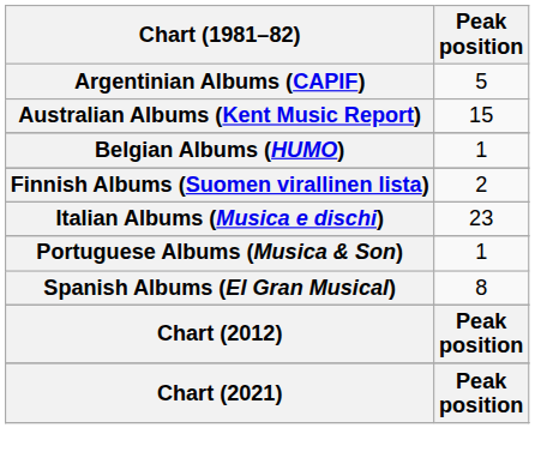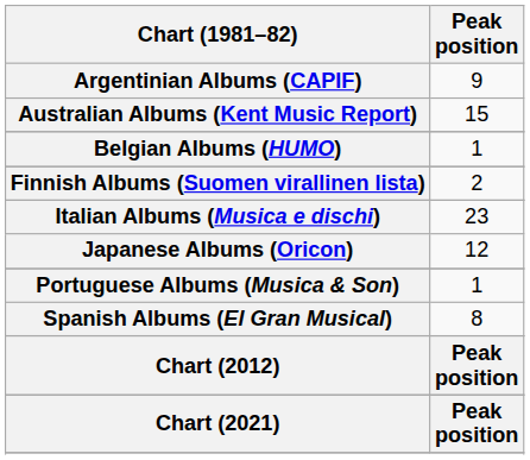 <table class="wikitable sortable plainrowheaders" style="text-align:center">
 <tr>
 <th scope="col">Chart (1981–82)</th>
 <th scope="col">Peak<br>position</th>
 </tr>
 <tr>
 <th scope="row">Argentinian Albums (<a href='#'>CAPIF</a>)</th>
-<td align="center">5</td>
+<td align="center">9</td>
 </tr>
 <tr>
 <th scope="row">Australian Albums (<a href='#'>Kent Music Report</a>)</th>
 <td>15</td>
 </tr>
 <tr>
 </tr>
 <tr>
 <th scope="row">Belgian Albums (<em><a href='#'>HUMO</a></em>)</th>
 <td>1</td>
 </tr>
 <tr>
 </tr>
 <tr>
 </tr>
 <tr>
 <th scope="row">Finnish Albums (<a href='#'>Suomen virallinen lista</a>)</th>
 <td style="text-align:center;">2</td>
 </tr>
 <tr>
 </tr>
 <tr>
 <th scope="row">Italian Albums (<em><a href='#'>Musica e dischi</a></em>)</th>
 <td>23</td>
+</tr>
+<tr>
+<th scope="row">Japanese Albums (<a href='#'>Oricon</a>)</th>
+<td>12</td>
 </tr>
 <tr>
 </tr>
 <tr>
 </tr>
 <tr>
 <th scope="row">Portuguese Albums (<em>Musica & Son</em>)</th>
 <td>1</td>
 </tr>
 <tr>
 <th scope="row">Spanish Albums (<em>El Gran Musical</em>)</th>
 <td>8</td>
 </tr>
 <tr>
 </tr>
 <tr>
 </tr>
 <tr>
 </tr>
 <tr>
 <th scope="col">Chart (2012)</th>
 <th scope="col">Peak<br>position</th>
 </tr>
 <tr>
 </tr>
 <tr>
 </tr>
 <tr>
 </tr>
 <tr>
 </tr>
 <tr>
 </tr>
 <tr>
 </tr>
 <tr>
 </tr>
 <tr>
 <th scope="col">Chart (2021)</th>
 <th scope="col">Peak<br>position</th>
 </tr>
 <tr>
 </tr>
 <tr>
 </tr>
 </table>
